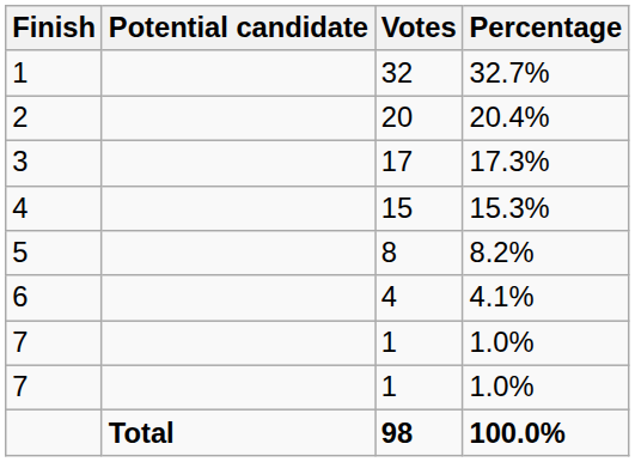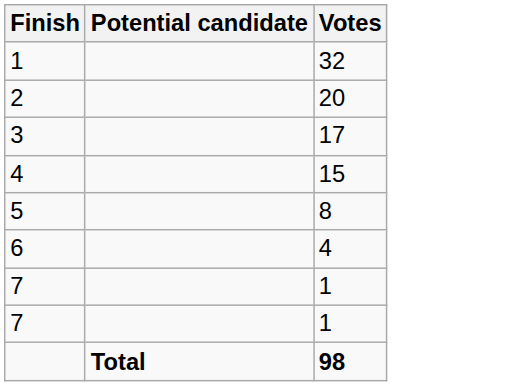 <table class="wikitable sortable">
 <tr>
 <th>Finish</th>
 <th>Potential candidate</th>
 <th>Votes</th>
-<th>Percentage</th>
 </tr>
 <tr>
 <td>1</td>
 <td></td>
 <td>32</td>
-<td>32.7%</td>
 </tr>
 <tr>
 <td>2</td>
 <td></td>
 <td>20</td>
-<td>20.4%</td>
 </tr>
 <tr>
 <td>3</td>
 <td></td>
 <td>17</td>
-<td>17.3%</td>
 </tr>
 <tr>
 <td>4</td>
 <td></td>
 <td>15</td>
-<td>15.3%</td>
 </tr>
 <tr>
 <td>5</td>
 <td></td>
 <td>8</td>
-<td>8.2%</td>
 </tr>
 <tr>
 <td>6</td>
 <td></td>
 <td>4</td>
-<td>4.1%</td>
 </tr>
 <tr>
 <td>7</td>
 <td></td>
 <td>1</td>
-<td>1.0%</td>
 </tr>
 <tr>
 <td>7</td>
 <td></td>
 <td>1</td>
-<td>1.0%</td>
 </tr>
 <tr>
 <td></td>
 <td><strong>Total</strong></td>
 <td><strong>98</strong></td>
-<td><strong>100.0%</strong></td>
 </tr>
 </table>
